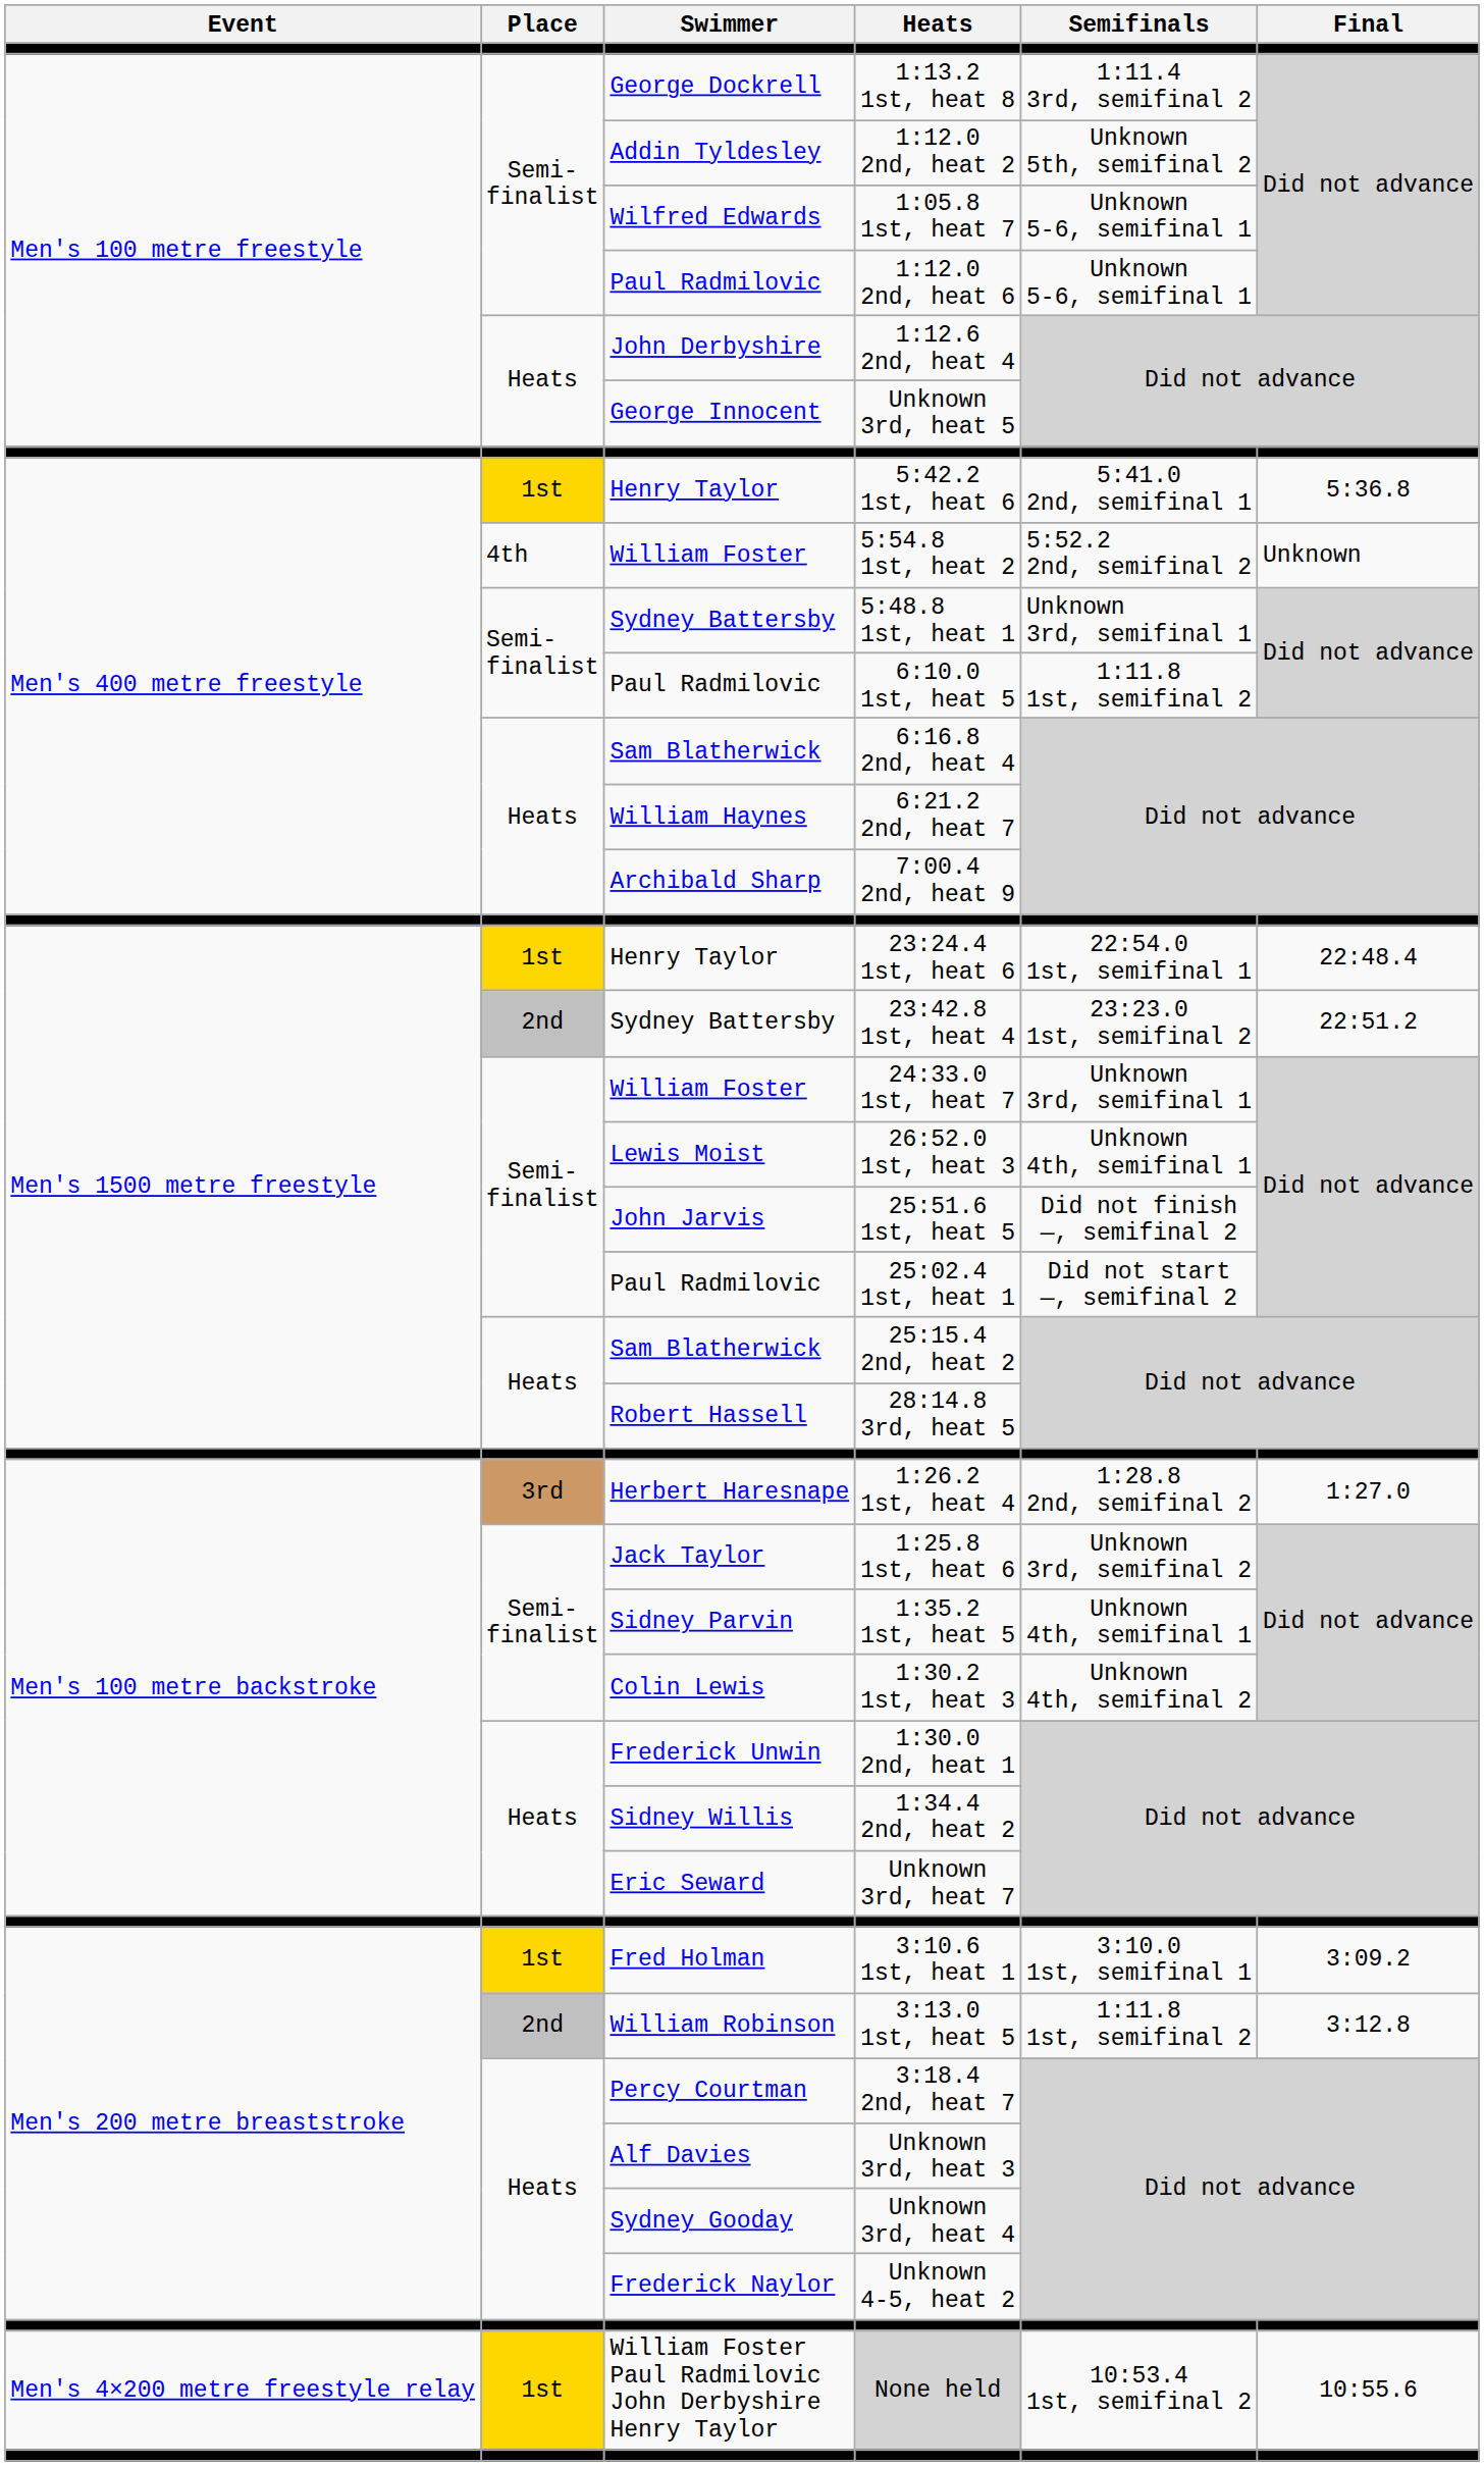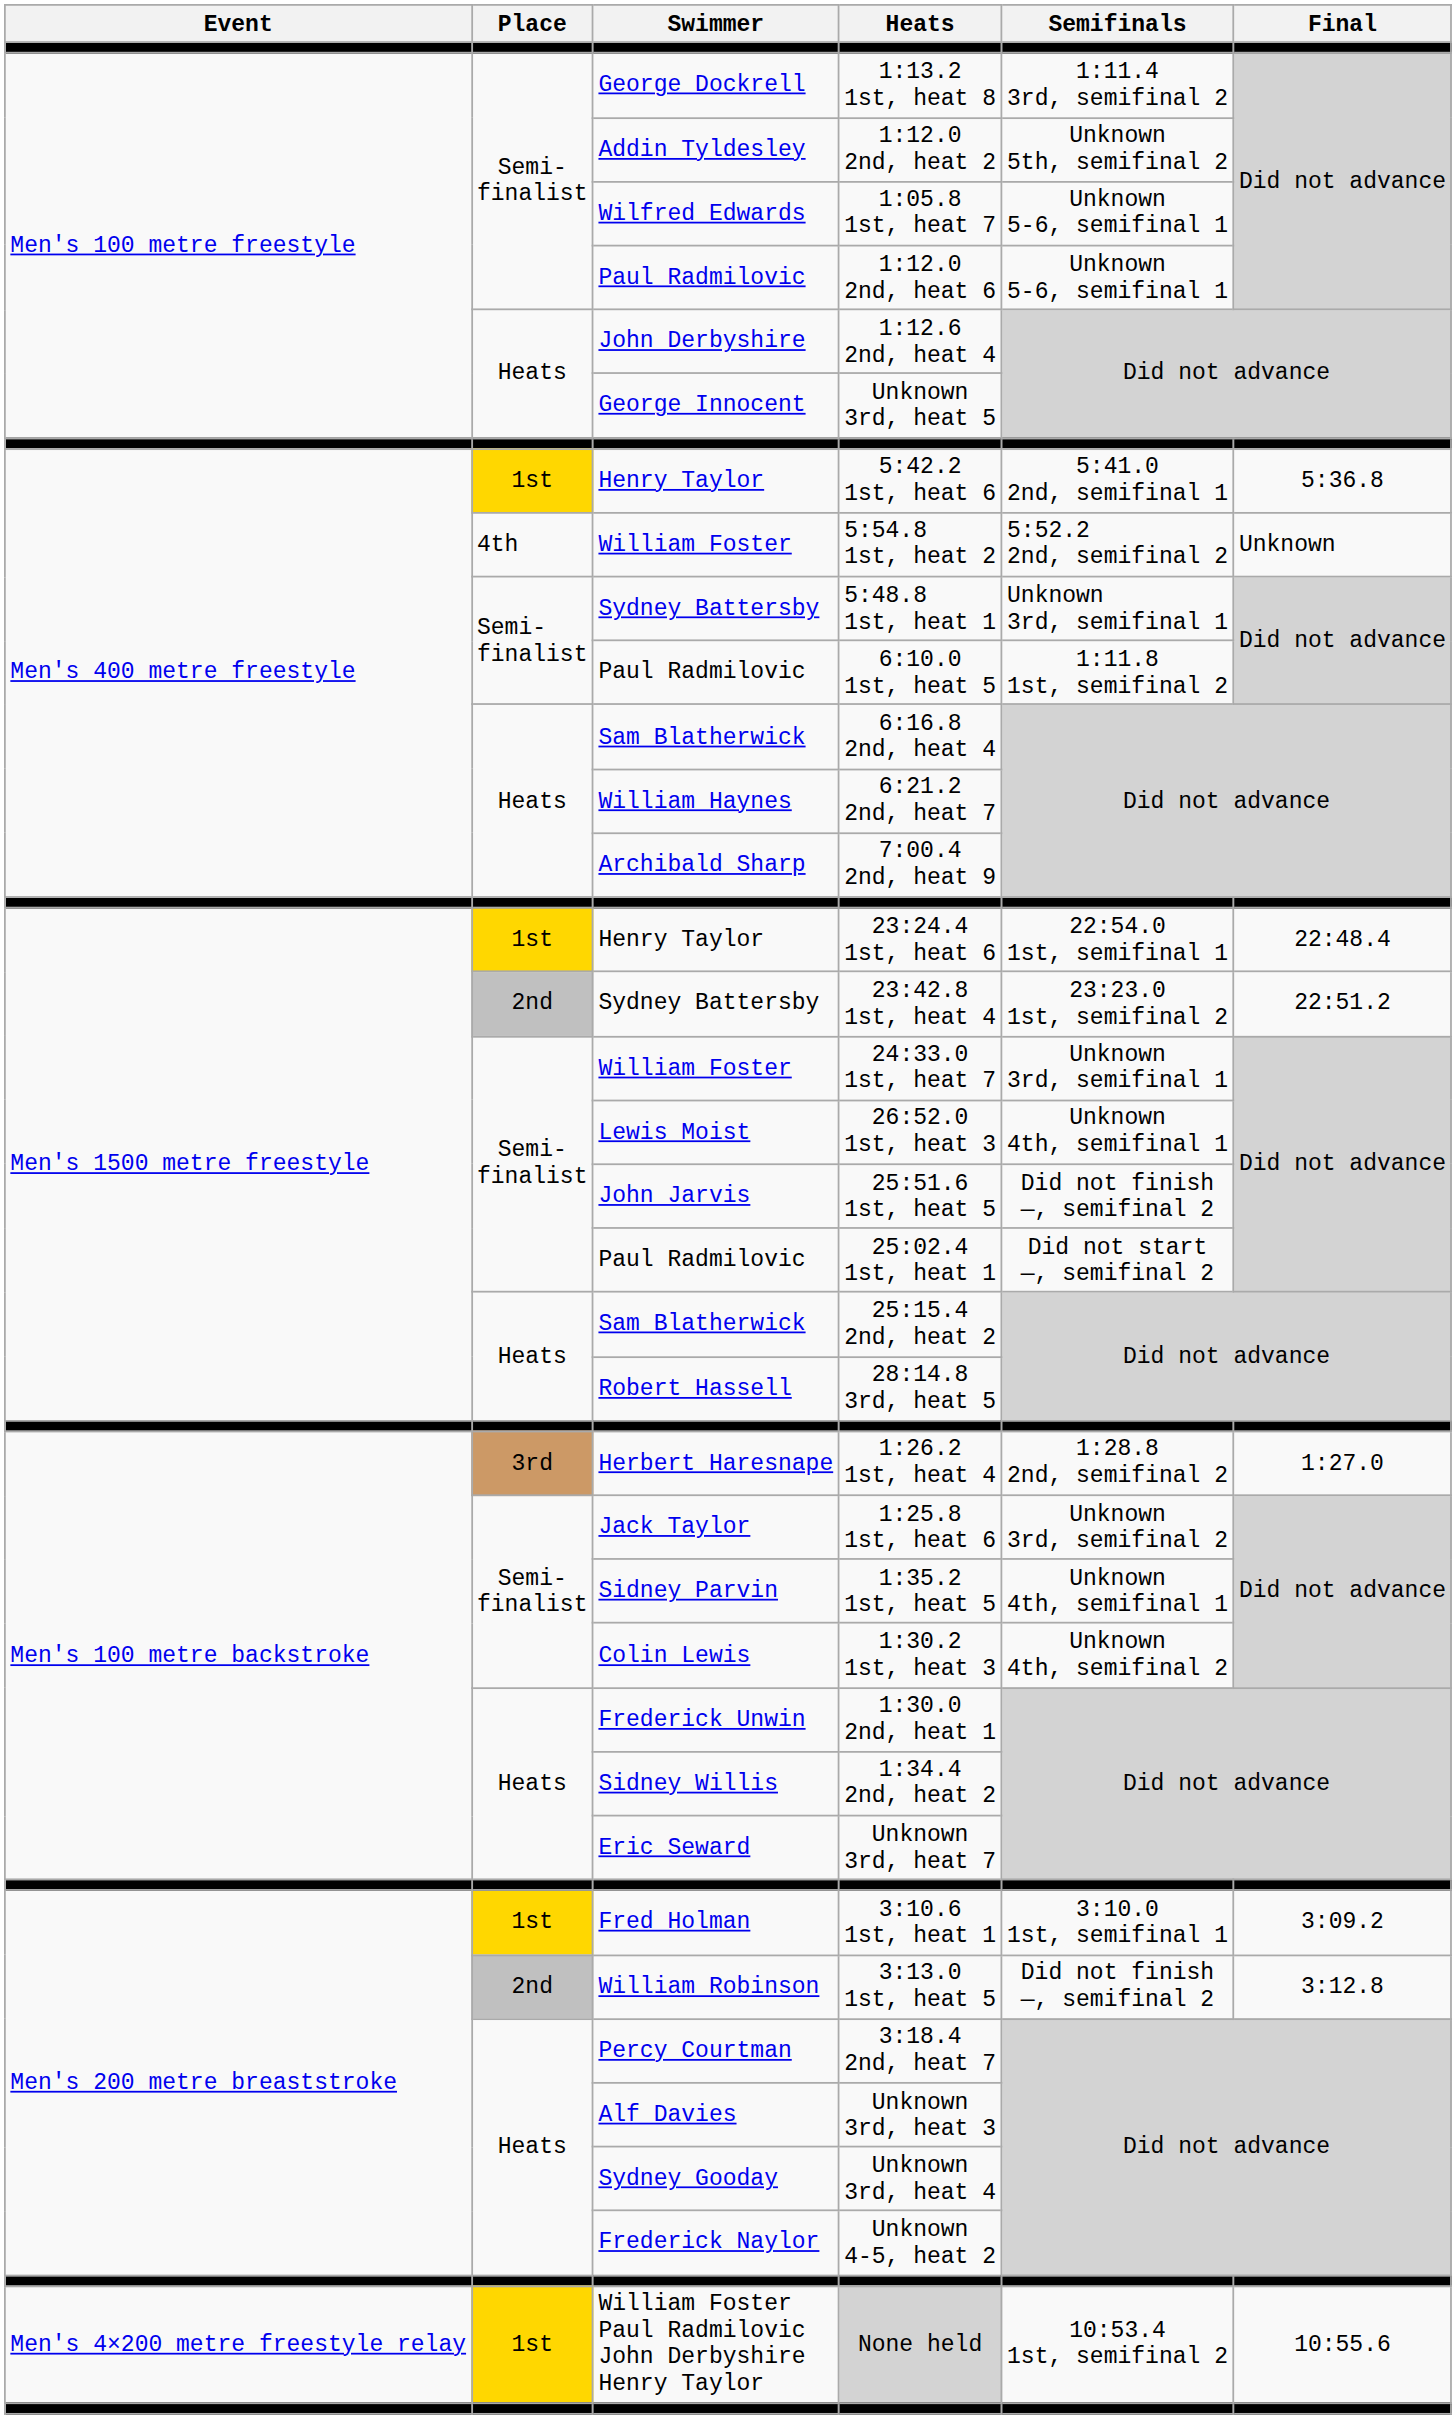 <table class=wikitable>
 <tr>
 <th>Event</th>
 <th>Place</th>
 <th>Swimmer</th>
 <th>Heats</th>
 <th>Semifinals</th>
 <th>Final</th>
 </tr>
 <tr bgcolor=black>
 <td></td>
 <td></td>
 <td></td>
 <td></td>
 <td></td>
 <td></td>
 </tr>
 <tr align=center>
 <td rowspan=6 align=left><a href='#'>Men's 100 metre freestyle</a></td>
 <td rowspan=4>Semi-<br>finalist</td>
 <td align=left><a href='#'>George Dockrell</a></td>
 <td>1:13.2 <br> 1st, heat 8</td>
 <td>1:11.4 <br> 3rd, semifinal 2</td>
 <td rowspan=4 bgcolor=lightgray>Did not advance</td>
 </tr>
 <tr align=center>
 <td align=left><a href='#'>Addin Tyldesley</a></td>
 <td>1:12.0 <br> 2nd, heat 2</td>
 <td>Unknown <br> 5th, semifinal 2</td>
 </tr>
 <tr align=center>
 <td align=left><a href='#'>Wilfred Edwards</a></td>
 <td>1:05.8 <br> 1st, heat 7</td>
 <td>Unknown <br> 5-6, semifinal 1</td>
 </tr>
 <tr align=center>
 <td align=left><a href='#'>Paul Radmilovic</a></td>
 <td>1:12.0 <br> 2nd, heat 6</td>
 <td>Unknown <br> 5-6, semifinal 1</td>
 </tr>
 <tr align=center>
 <td rowspan=2>Heats</td>
 <td align=left><a href='#'>John Derbyshire</a></td>
 <td>1:12.6 <br> 2nd, heat 4</td>
 <td rowspan=2 colspan=2 bgcolor=lightgray>Did not advance</td>
 </tr>
 <tr align=center>
 <td align=left><a href='#'>George Innocent</a></td>
 <td>Unknown <br> 3rd, heat 5</td>
 </tr>
 <tr bgcolor=black>
 <td></td>
 <td></td>
 <td></td>
 <td></td>
 <td></td>
 <td></td>
 </tr>
 <tr align=center>
 <td rowspan=7 align=left><a href='#'>Men's 400 metre freestyle</a></td>
 <td bgcolor=gold>1st</td>
 <td align=left><a href='#'>Henry Taylor</a></td>
 <td>5:42.2 <br> 1st, heat 6</td>
 <td>5:41.0 <br> 2nd, semifinal 1</td>
 <td>5:36.8</td>
 </tr>
 <tr>
 <td>4th</td>
 <td align=left><a href='#'>William Foster</a></td>
 <td>5:54.8 <br> 1st, heat 2</td>
 <td>5:52.2 <br> 2nd, semifinal 2</td>
 <td>Unknown</td>
 </tr>
 <tr>
 <td rowspan=2>Semi-<br>finalist</td>
 <td align=left><a href='#'>Sydney Battersby</a></td>
 <td>5:48.8 <br> 1st, heat 1</td>
 <td>Unknown <br> 3rd, semifinal 1</td>
 <td rowspan=2 bgcolor=lightgray>Did not advance</td>
 </tr>
 <tr align=center>
 <td align=left>Paul Radmilovic</td>
 <td>6:10.0 <br> 1st, heat 5</td>
 <td>1:11.8 <br> 1st, semifinal 2</td>
 </tr>
 <tr align=center>
 <td rowspan=3>Heats</td>
 <td align=left><a href='#'>Sam Blatherwick</a></td>
 <td>6:16.8 <br> 2nd, heat 4</td>
 <td rowspan=3 colspan=2 bgcolor=lightgray>Did not advance</td>
 </tr>
 <tr align=center>
 <td align=left><a href='#'>William Haynes</a></td>
 <td>6:21.2 <br> 2nd, heat 7</td>
 </tr>
 <tr align=center>
 <td align=left><a href='#'>Archibald Sharp</a></td>
 <td>7:00.4 <br> 2nd, heat 9</td>
 </tr>
 <tr bgcolor=black>
 <td></td>
 <td></td>
 <td></td>
 <td></td>
 <td></td>
 <td></td>
 </tr>
 <tr align=center>
 <td rowspan=8 align=left><a href='#'>Men's 1500 metre freestyle</a></td>
 <td bgcolor=gold>1st</td>
 <td align=left>Henry Taylor</td>
 <td>23:24.4 <br> 1st, heat 6</td>
 <td>22:54.0 <br> 1st, semifinal 1</td>
 <td>22:48.4</td>
 </tr>
 <tr align=center>
 <td bgcolor=silver>2nd</td>
 <td align=left>Sydney Battersby</td>
 <td>23:42.8 <br> 1st, heat 4</td>
 <td>23:23.0 <br> 1st, semifinal 2</td>
 <td>22:51.2</td>
 </tr>
 <tr align=center>
 <td rowspan=4>Semi-<br>finalist</td>
 <td align=left><a href='#'>William Foster</a></td>
 <td>24:33.0 <br> 1st, heat 7</td>
 <td>Unknown <br> 3rd, semifinal 1</td>
 <td rowspan=4 bgcolor=lightgray>Did not advance</td>
 </tr>
 <tr align=center>
 <td align=left><a href='#'>Lewis Moist</a></td>
 <td>26:52.0 <br> 1st, heat 3</td>
 <td>Unknown <br> 4th, semifinal 1</td>
 </tr>
 <tr align=center>
 <td align=left><a href='#'>John Jarvis</a></td>
 <td>25:51.6 <br> 1st, heat 5</td>
 <td>Did not finish <br> —, semifinal 2</td>
 </tr>
 <tr align=center>
 <td align=left>Paul Radmilovic</td>
 <td>25:02.4 <br> 1st, heat 1</td>
 <td>Did not start <br> —, semifinal 2</td>
 </tr>
 <tr align=center>
 <td rowspan=2>Heats</td>
 <td align=left><a href='#'>Sam Blatherwick</a></td>
 <td>25:15.4 <br> 2nd, heat 2</td>
 <td rowspan=2 colspan=2 bgcolor=lightgray>Did not advance</td>
 </tr>
 <tr align=center>
 <td align=left><a href='#'>Robert Hassell</a></td>
 <td>28:14.8 <br> 3rd, heat 5</td>
 </tr>
 <tr bgcolor=black>
 <td></td>
 <td></td>
 <td></td>
 <td></td>
 <td></td>
 <td></td>
 </tr>
 <tr align=center>
 <td rowspan=7 align=left><a href='#'>Men's 100 metre backstroke</a></td>
 <td bgcolor=cc9966>3rd</td>
 <td align=left><a href='#'>Herbert Haresnape</a></td>
 <td>1:26.2 <br> 1st, heat 4</td>
 <td>1:28.8 <br> 2nd, semifinal 2</td>
 <td>1:27.0</td>
 </tr>
 <tr align=center>
 <td rowspan=3>Semi-<br>finalist</td>
 <td align=left><a href='#'>Jack Taylor</a></td>
 <td>1:25.8 <br> 1st, heat 6</td>
 <td>Unknown <br> 3rd, semifinal 2</td>
 <td rowspan=3 bgcolor=lightgray>Did not advance</td>
 </tr>
 <tr align=center>
 <td align=left><a href='#'>Sidney Parvin</a></td>
 <td>1:35.2 <br> 1st, heat 5</td>
 <td>Unknown <br> 4th, semifinal 1</td>
 </tr>
 <tr align=center>
 <td align=left><a href='#'>Colin Lewis</a></td>
 <td>1:30.2 <br> 1st, heat 3</td>
 <td>Unknown <br> 4th, semifinal 2</td>
 </tr>
 <tr align=center>
 <td rowspan=3>Heats</td>
 <td align=left><a href='#'>Frederick Unwin</a></td>
 <td>1:30.0 <br> 2nd, heat 1</td>
 <td rowspan=3 colspan=2 bgcolor=lightgray>Did not advance</td>
 </tr>
 <tr align=center>
 <td align=left><a href='#'>Sidney Willis</a></td>
 <td>1:34.4 <br> 2nd, heat 2</td>
 </tr>
 <tr align=center>
 <td align=left><a href='#'>Eric Seward</a></td>
 <td>Unknown <br> 3rd, heat 7</td>
 </tr>
 <tr bgcolor=black>
 <td></td>
 <td></td>
 <td></td>
 <td></td>
 <td></td>
 <td></td>
 </tr>
 <tr align=center>
 <td rowspan=6 align=left><a href='#'>Men's 200 metre breaststroke</a></td>
 <td bgcolor=gold>1st</td>
 <td align=left><a href='#'>Fred Holman</a></td>
 <td>3:10.6 <br> 1st, heat 1</td>
 <td>3:10.0 <br> 1st, semifinal 1</td>
 <td>3:09.2</td>
 </tr>
 <tr align=center>
 <td bgcolor=silver>2nd</td>
 <td align=left><a href='#'>William Robinson</a></td>
 <td>3:13.0 <br> 1st, heat 5</td>
-<td>1:11.8 <br> 1st, semifinal 2</td>
+<td>Did not finish <br> —, semifinal 2</td>
 <td>3:12.8</td>
 </tr>
 <tr align=center>
 <td rowspan=4>Heats</td>
 <td align=left><a href='#'>Percy Courtman</a></td>
 <td>3:18.4 <br> 2nd, heat 7</td>
 <td rowspan=4 colspan=2 bgcolor=lightgray>Did not advance</td>
 </tr>
 <tr align=center>
 <td align=left><a href='#'>Alf Davies</a></td>
 <td>Unknown <br> 3rd, heat 3</td>
 </tr>
 <tr align=center>
 <td align=left><a href='#'>Sydney Gooday</a></td>
 <td>Unknown <br> 3rd, heat 4</td>
 </tr>
 <tr align=center>
 <td align=left><a href='#'>Frederick Naylor</a></td>
 <td>Unknown <br> 4-5, heat 2</td>
 </tr>
 <tr bgcolor=black>
 <td></td>
 <td></td>
 <td></td>
 <td></td>
 <td></td>
 <td></td>
 </tr>
 <tr align=center>
 <td align=left><a href='#'>Men's 4×200 metre freestyle relay</a></td>
 <td bgcolor=gold>1st</td>
 <td align=left>William Foster <br> Paul Radmilovic <br> John Derbyshire <br> Henry Taylor</td>
 <td bgcolor=lightgray>None held</td>
 <td>10:53.4 <br> 1st, semifinal 2</td>
 <td>10:55.6</td>
 </tr>
 <tr bgcolor=black>
 <td></td>
 <td></td>
 <td></td>
 <td></td>
 <td></td>
 <td></td>
 </tr>
 </table>
